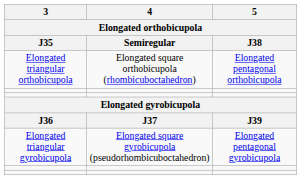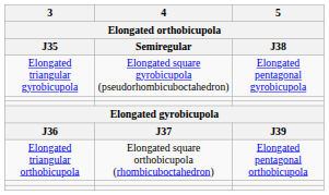 <table class="wikitable" width=480>
 <tr>
 <th>3</th>
 <th>4</th>
 <th>5</th>
 </tr>
 <tr>
 <th colspan=3>Elongated orthobicupola</th>
 </tr>
 <tr>
 <th>J35</th>
 <th>Semiregular</th>
 <th>J38</th>
 </tr>
 <tr align=center>
-<td><a href='#'>Elongated triangular orthobicupola</a></td>
-<td>Elongated square orthobicupola<br>(<a href='#'>rhombicuboctahedron</a>)</td>
-<td><a href='#'>Elongated pentagonal orthobicupola</a></td>
+<td><a href='#'>Elongated triangular gyrobicupola</a></td>
+<td><a href='#'>Elongated square gyrobicupola</a><br>(pseudorhombicuboctahedron)</td>
+<td><a href='#'>Elongated pentagonal gyrobicupola</a></td>
 </tr>
 <tr align=center>
 <td></td>
 <td></td>
 <td></td>
 </tr>
 <tr align=center>
 <td></td>
 <td></td>
 <td></td>
 </tr>
 <tr>
 <th colspan=3>Elongated gyrobicupola</th>
 </tr>
 <tr>
 <th>J36</th>
 <th>J37</th>
 <th>J39</th>
 </tr>
 <tr align=center>
-<td><a href='#'>Elongated triangular gyrobicupola</a></td>
-<td><a href='#'>Elongated square gyrobicupola</a><br>(pseudorhombicuboctahedron)</td>
-<td><a href='#'>Elongated pentagonal gyrobicupola</a></td>
+<td><a href='#'>Elongated triangular orthobicupola</a></td>
+<td>Elongated square orthobicupola<br>(<a href='#'>rhombicuboctahedron</a>)</td>
+<td><a href='#'>Elongated pentagonal orthobicupola</a></td>
 </tr>
 <tr align=center>
 <td></td>
 <td></td>
 <td></td>
 </tr>
 <tr align=center>
 <td></td>
 <td></td>
 <td></td>
 </tr>
 </table>
